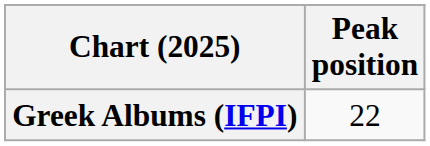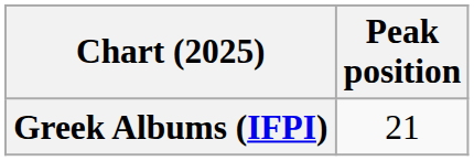 <table class="wikitable sortable plainrowheaders" style="text-align:center;">
 <tr>
 <th scope="col">Chart (2025)</th>
 <th scope="col">Peak<br>position</th>
 </tr>
 <tr>
 <th scope="row">Greek Albums (<a href='#'>IFPI</a>)</th>
-<td>22</td>
+<td>21</td>
 </tr>
 </table>
